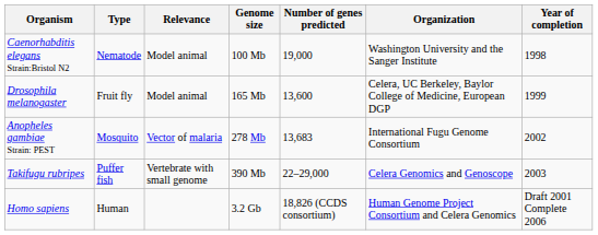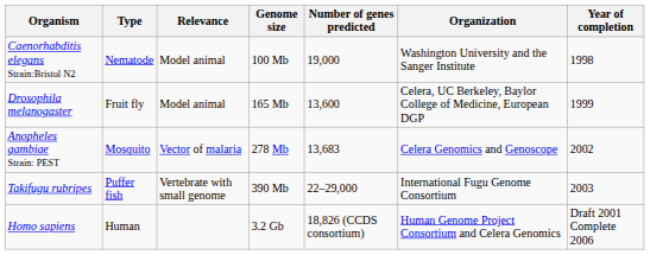 <table class="wikitable sortable" style="border:1px solid #aaa;">
 <tr>
 <th>Organism</th>
 <th>Type</th>
 <th>Relevance</th>
 <th>Genome size</th>
 <th>Number of genes predicted</th>
 <th>Organization</th>
 <th>Year of completion</th>
 </tr>
 <tr>
 <td><em><a href='#'>Caenorhabditis elegans</a></em><br><small>Strain:Bristol N2</small></td>
 <td><a href='#'>Nematode</a></td>
 <td>Model animal</td>
 <td>100 Mb</td>
 <td>19,000</td>
 <td>Washington University and the Sanger Institute</td>
 <td>1998</td>
 </tr>
 <tr>
 <td><em><a href='#'>Drosophila melanogaster</a></em></td>
 <td>Fruit fly</td>
 <td>Model animal</td>
 <td>165 Mb</td>
 <td>13,600</td>
 <td>Celera, UC Berkeley, Baylor College of Medicine, European DGP</td>
 <td>1999</td>
 </tr>
 <tr>
 <td><em><a href='#'>Anopheles gambiae</a></em><br><small>Strain: PEST</small></td>
 <td><a href='#'>Mosquito</a></td>
 <td><a href='#'>Vector</a> of <a href='#'>malaria</a></td>
 <td>278 <a href='#'>Mb</a></td>
 <td>13,683</td>
-<td>International Fugu Genome Consortium</td>
+<td><a href='#'>Celera Genomics</a> and <a href='#'>Genoscope</a></td>
 <td>2002</td>
 </tr>
 <tr>
 <td><em><a href='#'>Takifugu rubripes</a></em></td>
 <td><a href='#'>Puffer fish</a></td>
 <td>Vertebrate with small genome</td>
 <td>390 Mb</td>
 <td>22–29,000</td>
-<td><a href='#'>Celera Genomics</a> and <a href='#'>Genoscope</a></td>
+<td>International Fugu Genome Consortium</td>
 <td>2003</td>
 </tr>
 <tr>
 <td><em><a href='#'>Homo sapiens</a></em></td>
 <td>Human</td>
 <td></td>
 <td>3.2 Gb</td>
 <td>18,826 (CCDS consortium)</td>
 <td><a href='#'>Human Genome Project Consortium</a> and Celera Genomics</td>
 <td>Draft 2001 <br> Complete 2006</td>
 </tr>
 </table>
